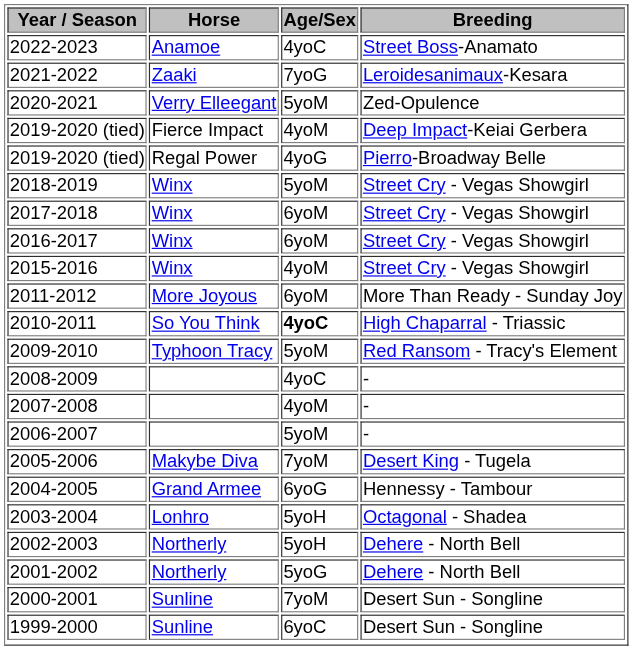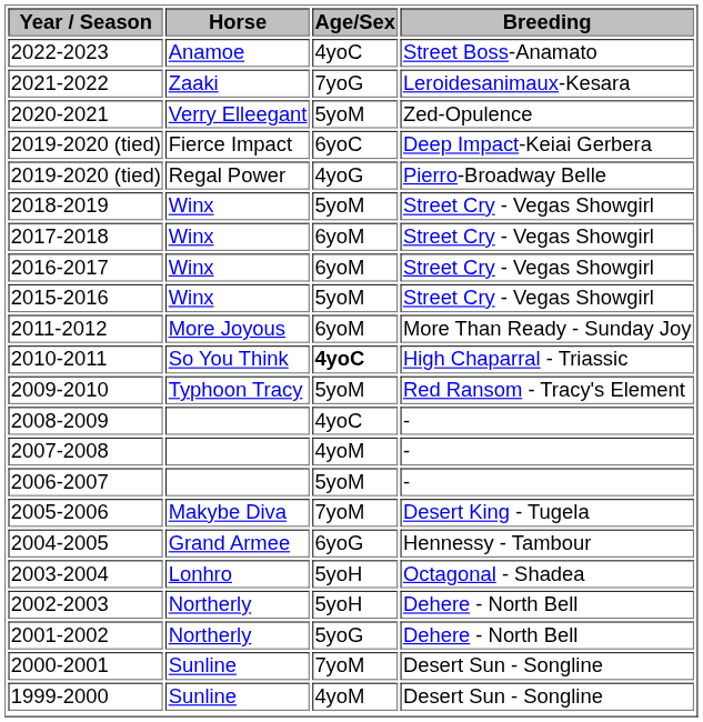 <table border="1">
 <tr style="text-align:center; background:silver; color:black">
 <th>Year / Season</th>
 <th>Horse</th>
 <th>Age/Sex</th>
 <th>Breeding</th>
 </tr>
 <tr>
 <td>2022-2023</td>
 <td><a href='#'>Anamoe</a></td>
 <td>4yoC</td>
 <td><a href='#'>Street Boss</a>-Anamato</td>
 </tr>
 <tr>
 <td>2021-2022</td>
 <td><a href='#'>Zaaki</a></td>
 <td>7yoG</td>
 <td><a href='#'>Leroidesanimaux</a>-Kesara</td>
 </tr>
 <tr>
 <td>2020-2021</td>
 <td><a href='#'>Verry Elleegant</a></td>
 <td>5yoM</td>
 <td>Zed-Opulence</td>
 </tr>
 <tr>
 <td>2019-2020 (tied)</td>
 <td>Fierce Impact</td>
-<td>4yoM</td>
+<td>6yoC</td>
 <td><a href='#'>Deep Impact</a>-Keiai Gerbera</td>
 </tr>
 <tr>
 <td>2019-2020 (tied)</td>
 <td>Regal Power</td>
 <td>4yoG</td>
 <td><a href='#'>Pierro</a>-Broadway Belle</td>
 </tr>
 <tr>
 <td>2018-2019</td>
 <td><a href='#'>Winx</a></td>
 <td>5yoM</td>
 <td><a href='#'>Street Cry</a> - Vegas Showgirl</td>
 </tr>
 <tr>
 <td>2017-2018</td>
 <td><a href='#'>Winx</a></td>
 <td>6yoM</td>
 <td><a href='#'>Street Cry</a> - Vegas Showgirl</td>
 </tr>
 <tr>
 <td>2016-2017</td>
 <td><a href='#'>Winx</a></td>
 <td>6yoM</td>
 <td><a href='#'>Street Cry</a> - Vegas Showgirl</td>
 </tr>
 <tr>
 <td>2015-2016</td>
 <td><a href='#'>Winx</a></td>
-<td>4yoM</td>
+<td>5yoM</td>
 <td><a href='#'>Street Cry</a> - Vegas Showgirl</td>
 </tr>
 <tr>
 <td>2011-2012</td>
 <td><a href='#'>More Joyous</a></td>
 <td>6yoM</td>
 <td>More Than Ready - Sunday Joy</td>
 </tr>
 <tr>
 <td>2010-2011</td>
 <td><a href='#'>So You Think</a></td>
 <td><strong>4yoC</strong></td>
 <td><a href='#'>High Chaparral</a> - Triassic</td>
 </tr>
 <tr>
 <td>2009-2010</td>
 <td><a href='#'>Typhoon Tracy</a></td>
 <td>5yoM</td>
 <td><a href='#'>Red Ransom</a> - Tracy's Element</td>
 </tr>
 <tr>
 <td>2008-2009</td>
 <td></td>
 <td>4yoC</td>
 <td>-</td>
 </tr>
 <tr>
 <td>2007-2008</td>
 <td></td>
 <td>4yoM</td>
 <td>-</td>
 </tr>
 <tr>
 <td>2006-2007</td>
 <td></td>
 <td>5yoM</td>
 <td>-</td>
 </tr>
 <tr>
 <td>2005-2006</td>
 <td><a href='#'>Makybe Diva</a></td>
 <td>7yoM</td>
 <td><a href='#'>Desert King</a> - Tugela</td>
 </tr>
 <tr>
 <td>2004-2005</td>
 <td><a href='#'>Grand Armee</a></td>
 <td>6yoG</td>
 <td>Hennessy - Tambour</td>
 </tr>
 <tr>
 <td>2003-2004</td>
 <td><a href='#'>Lonhro</a></td>
 <td>5yoH</td>
 <td><a href='#'>Octagonal</a> - Shadea</td>
 </tr>
 <tr>
 <td>2002-2003</td>
 <td><a href='#'>Northerly</a></td>
 <td>5yoH</td>
 <td><a href='#'>Dehere</a> - North Bell</td>
 </tr>
 <tr>
 <td>2001-2002</td>
 <td><a href='#'>Northerly</a></td>
 <td>5yoG</td>
 <td><a href='#'>Dehere</a> - North Bell</td>
 </tr>
 <tr>
 <td>2000-2001</td>
 <td><a href='#'>Sunline</a></td>
 <td>7yoM</td>
 <td>Desert Sun - Songline</td>
 </tr>
 <tr>
 <td>1999-2000</td>
 <td><a href='#'>Sunline</a></td>
-<td>6yoC</td>
+<td>4yoM</td>
 <td>Desert Sun - Songline</td>
 </tr>
 <tr>
 </tr>
 </table>
